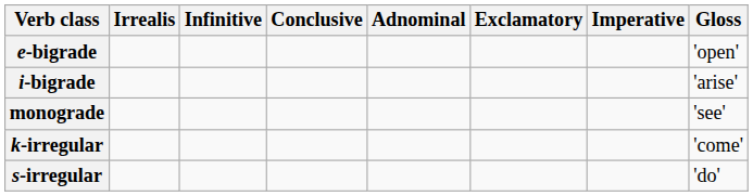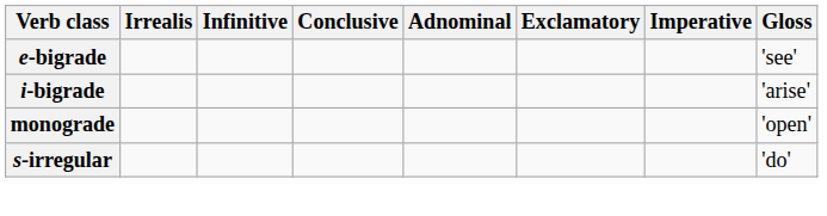 <table class="wikitable">
 <tr>
 <th scope="col">Verb class</th>
 <th scope="col">Irrealis</th>
 <th scope="col">Infinitive</th>
 <th scope="col">Conclusive</th>
 <th scope="col">Adnominal</th>
 <th scope="col">Exclamatory</th>
 <th scope="col">Imperative</th>
 <th scope="col">Gloss</th>
 </tr>
 <tr>
 <th><em>e</em>-bigrade</th>
 <td></td>
 <td></td>
 <td></td>
 <td></td>
 <td></td>
 <td></td>
-<td>'open'</td>
+<td>'see'</td>
 </tr>
 <tr>
 <th><em>i</em>-bigrade</th>
 <td></td>
 <td></td>
 <td></td>
 <td></td>
 <td></td>
 <td></td>
 <td>'arise'</td>
 </tr>
 <tr>
 <th>monograde</th>
 <td></td>
 <td></td>
 <td></td>
 <td></td>
 <td></td>
 <td></td>
-<td>'see'</td>
-</tr>
-<tr>
-<th><em>k</em>-irregular</th>
-<td></td>
-<td></td>
-<td></td>
-<td></td>
-<td></td>
-<td></td>
-<td>'come'</td>
+<td>'open'</td>
 </tr>
 <tr>
 <th><em>s</em>-irregular</th>
 <td></td>
 <td></td>
 <td></td>
 <td></td>
 <td></td>
 <td></td>
 <td>'do'</td>
 </tr>
 </table>
